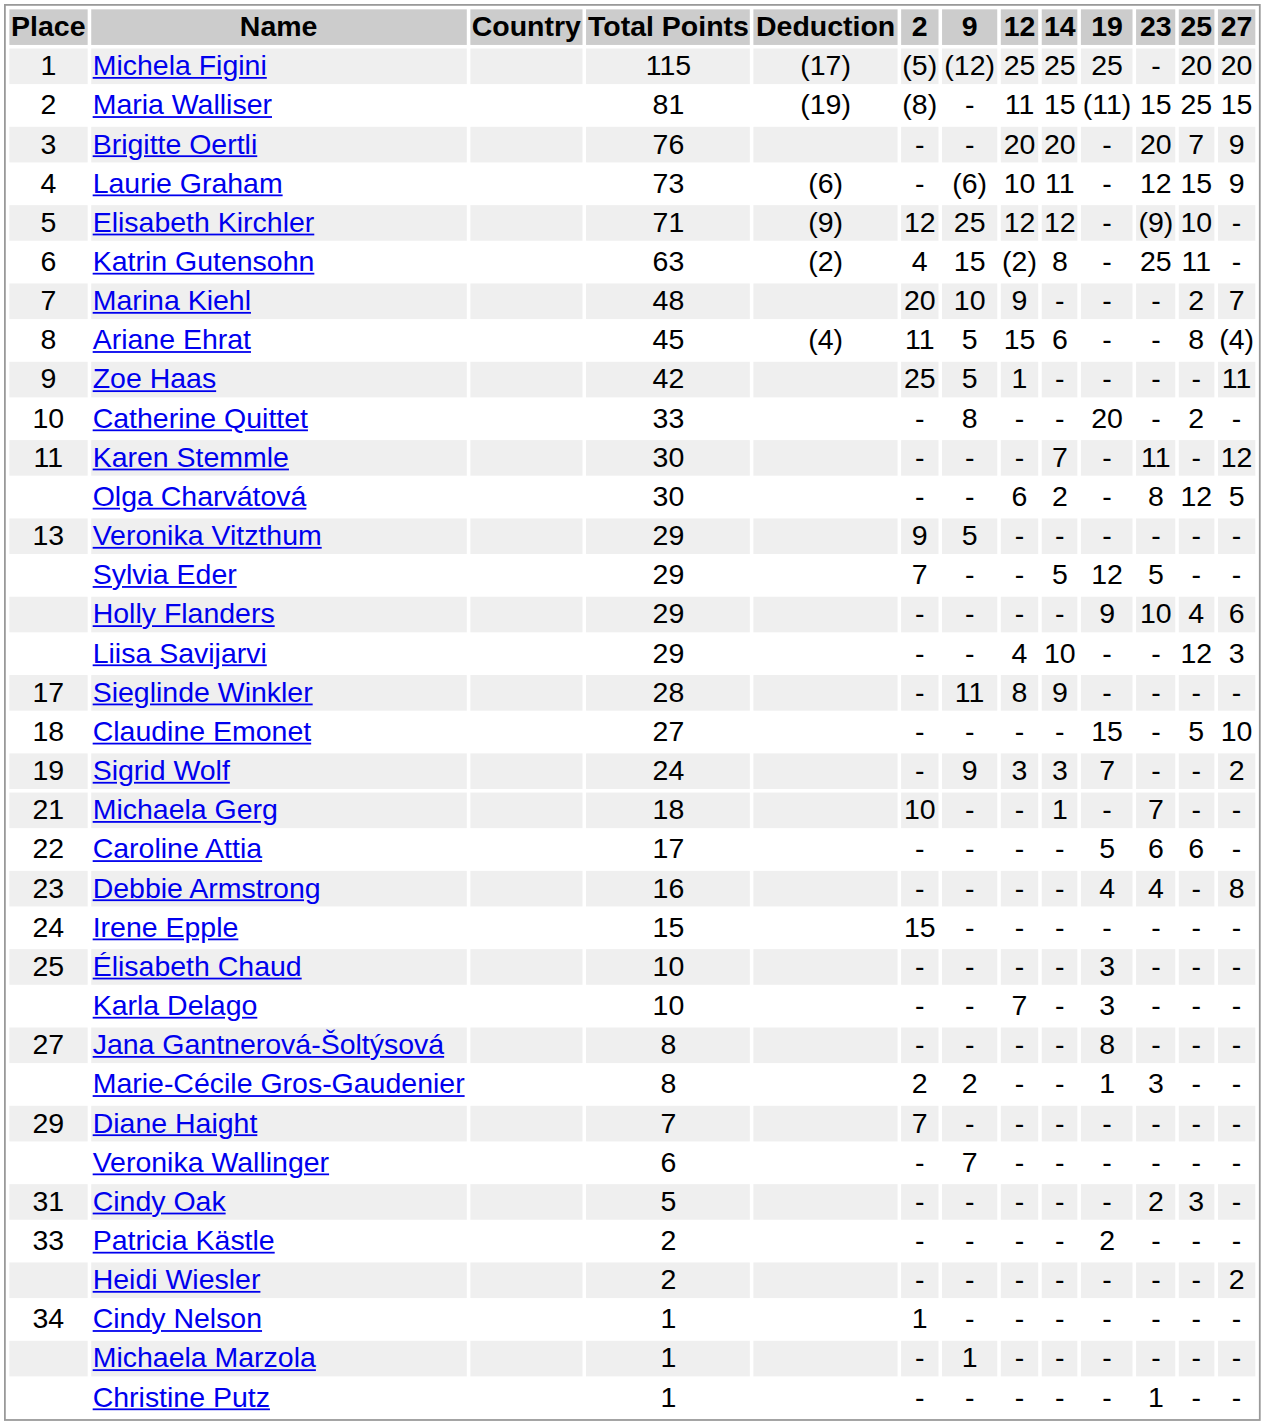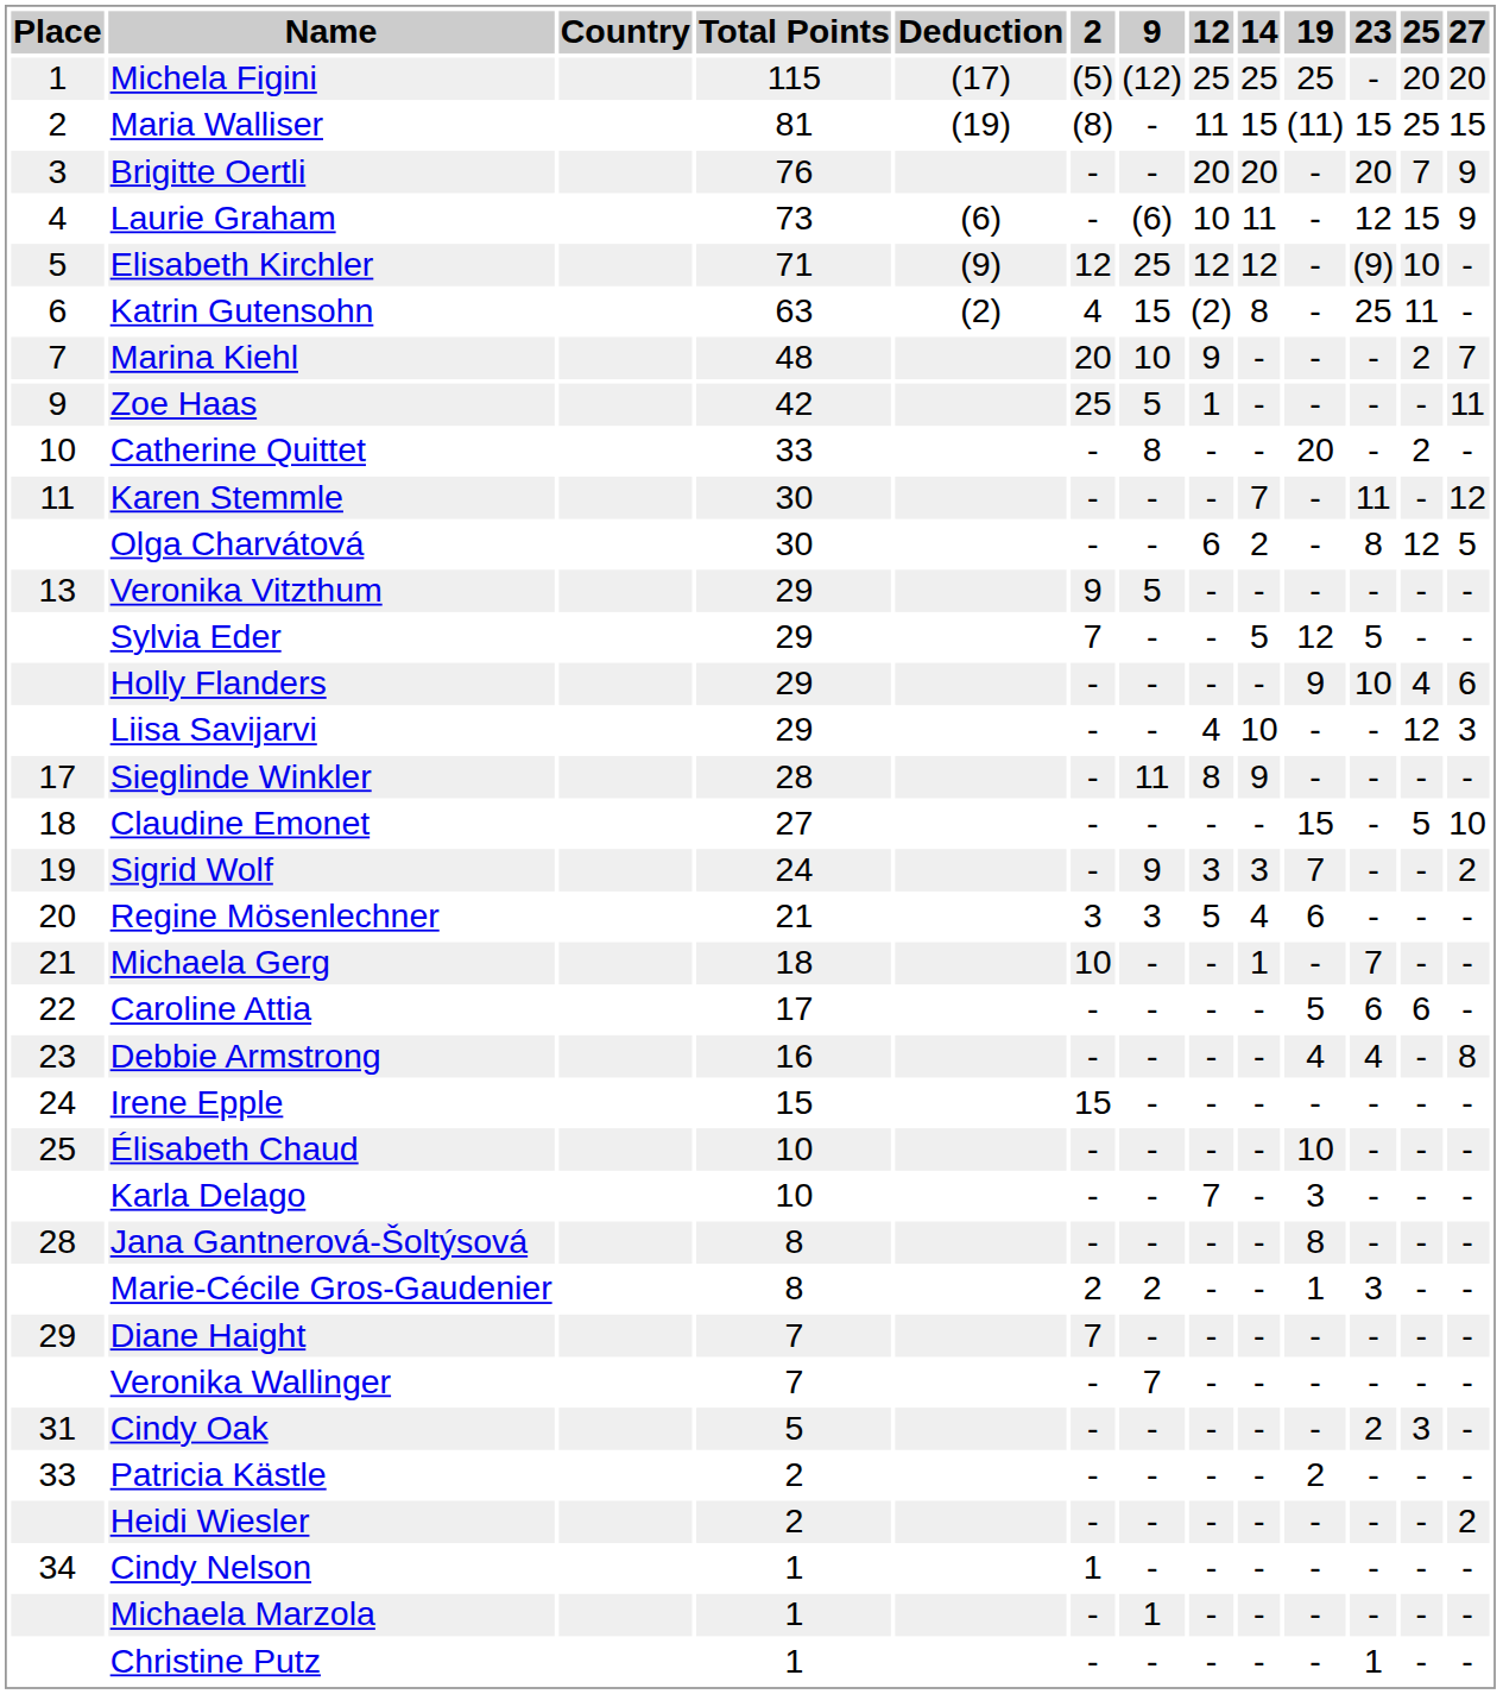 <table border="0" style="border: 1px solid #999; background-color:#FFFFFF; text-align:center">
 <tr align="center" bgcolor="#CCCCCC">
 <th>Place</th>
 <th>Name</th>
 <th>Country</th>
 <th>Total Points</th>
 <th>Deduction</th>
 <th>2</th>
 <th>9</th>
 <th>12</th>
 <th>14</th>
 <th>19</th>
 <th>23</th>
 <th>25</th>
 <th>27</th>
 </tr>
 <tr bgcolor="#EFEFEF">
 <td>1</td>
 <td align="left"><a href='#'>Michela Figini</a></td>
 <td align="left"></td>
 <td>115</td>
 <td>(17)</td>
 <td>(5)</td>
 <td>(12)</td>
 <td>25</td>
 <td>25</td>
 <td>25</td>
 <td>-</td>
 <td>20</td>
 <td>20</td>
 </tr>
 <tr>
 <td>2</td>
 <td align="left"><a href='#'>Maria Walliser</a></td>
 <td align="left"></td>
 <td>81</td>
 <td>(19)</td>
 <td>(8)</td>
 <td>-</td>
 <td>11</td>
 <td>15</td>
 <td>(11)</td>
 <td>15</td>
 <td>25</td>
 <td>15</td>
 </tr>
 <tr bgcolor="#EFEFEF">
 <td>3</td>
 <td align="left"><a href='#'>Brigitte Oertli</a></td>
 <td align="left"></td>
 <td>76</td>
 <td></td>
 <td>-</td>
 <td>-</td>
 <td>20</td>
 <td>20</td>
 <td>-</td>
 <td>20</td>
 <td>7</td>
 <td>9</td>
 </tr>
 <tr>
 <td>4</td>
 <td align="left"><a href='#'>Laurie Graham</a></td>
 <td align="left"></td>
 <td>73</td>
 <td>(6)</td>
 <td>-</td>
 <td>(6)</td>
 <td>10</td>
 <td>11</td>
 <td>-</td>
 <td>12</td>
 <td>15</td>
 <td>9</td>
 </tr>
 <tr bgcolor="#EFEFEF">
 <td>5</td>
 <td align="left"><a href='#'>Elisabeth Kirchler</a></td>
 <td align="left"></td>
 <td>71</td>
 <td>(9)</td>
 <td>12</td>
 <td>25</td>
 <td>12</td>
 <td>12</td>
 <td>-</td>
 <td>(9)</td>
 <td>10</td>
 <td>-</td>
 </tr>
 <tr>
 <td>6</td>
 <td align="left"><a href='#'>Katrin Gutensohn</a></td>
 <td align="left"></td>
 <td>63</td>
 <td>(2)</td>
 <td>4</td>
 <td>15</td>
 <td>(2)</td>
 <td>8</td>
 <td>-</td>
 <td>25</td>
 <td>11</td>
 <td>-</td>
 </tr>
 <tr bgcolor="#EFEFEF">
 <td>7</td>
 <td align="left"><a href='#'>Marina Kiehl</a></td>
 <td align="left"></td>
 <td>48</td>
 <td></td>
 <td>20</td>
 <td>10</td>
 <td>9</td>
 <td>-</td>
 <td>-</td>
 <td>-</td>
 <td>2</td>
 <td>7</td>
-</tr>
-<tr>
-<td>8</td>
-<td align="left"><a href='#'>Ariane Ehrat</a></td>
-<td align="left"></td>
-<td>45</td>
-<td>(4)</td>
-<td>11</td>
-<td>5</td>
-<td>15</td>
-<td>6</td>
-<td>-</td>
-<td>-</td>
-<td>8</td>
-<td>(4)</td>
 </tr>
 <tr bgcolor="#EFEFEF">
 <td>9</td>
 <td align="left"><a href='#'>Zoe Haas</a></td>
 <td align="left"></td>
 <td>42</td>
 <td></td>
 <td>25</td>
 <td>5</td>
 <td>1</td>
 <td>-</td>
 <td>-</td>
 <td>-</td>
 <td>-</td>
 <td>11</td>
 </tr>
 <tr>
 <td>10</td>
 <td align="left"><a href='#'>Catherine Quittet</a></td>
 <td align="left"></td>
 <td>33</td>
 <td></td>
 <td>-</td>
 <td>8</td>
 <td>-</td>
 <td>-</td>
 <td>20</td>
 <td>-</td>
 <td>2</td>
 <td>-</td>
 </tr>
 <tr bgcolor="#EFEFEF">
 <td>11</td>
 <td align="left"><a href='#'>Karen Stemmle</a></td>
 <td align="left"></td>
 <td>30</td>
 <td></td>
 <td>-</td>
 <td>-</td>
 <td>-</td>
 <td>7</td>
 <td>-</td>
 <td>11</td>
 <td>-</td>
 <td>12</td>
 </tr>
 <tr>
 <td></td>
 <td align="left"><a href='#'>Olga Charvátová</a></td>
 <td align="left"></td>
 <td>30</td>
 <td></td>
 <td>-</td>
 <td>-</td>
 <td>6</td>
 <td>2</td>
 <td>-</td>
 <td>8</td>
 <td>12</td>
 <td>5</td>
 </tr>
 <tr bgcolor="#EFEFEF">
 <td>13</td>
 <td align="left"><a href='#'>Veronika Vitzthum</a></td>
 <td align="left"></td>
 <td>29</td>
 <td></td>
 <td>9</td>
 <td>5</td>
 <td>-</td>
 <td>-</td>
 <td>-</td>
 <td>-</td>
 <td>-</td>
 <td>-</td>
 </tr>
 <tr>
 <td></td>
 <td align="left"><a href='#'>Sylvia Eder</a></td>
 <td align="left"></td>
 <td>29</td>
 <td></td>
 <td>7</td>
 <td>-</td>
 <td>-</td>
 <td>5</td>
 <td>12</td>
 <td>5</td>
 <td>-</td>
 <td>-</td>
 </tr>
 <tr bgcolor="#EFEFEF">
 <td></td>
 <td align="left"><a href='#'>Holly Flanders</a></td>
 <td align="left"></td>
 <td>29</td>
 <td></td>
 <td>-</td>
 <td>-</td>
 <td>-</td>
 <td>-</td>
 <td>9</td>
 <td>10</td>
 <td>4</td>
 <td>6</td>
 </tr>
 <tr>
 <td></td>
 <td align="left"><a href='#'>Liisa Savijarvi</a></td>
 <td align="left"></td>
 <td>29</td>
 <td></td>
 <td>-</td>
 <td>-</td>
 <td>4</td>
 <td>10</td>
 <td>-</td>
 <td>-</td>
 <td>12</td>
 <td>3</td>
 </tr>
 <tr bgcolor="#EFEFEF">
 <td>17</td>
 <td align="left"><a href='#'>Sieglinde Winkler</a></td>
 <td align="left"></td>
 <td>28</td>
 <td></td>
 <td>-</td>
 <td>11</td>
 <td>8</td>
 <td>9</td>
 <td>-</td>
 <td>-</td>
 <td>-</td>
 <td>-</td>
 </tr>
 <tr>
 <td>18</td>
 <td align="left"><a href='#'>Claudine Emonet</a></td>
 <td align="left"></td>
 <td>27</td>
 <td></td>
 <td>-</td>
 <td>-</td>
 <td>-</td>
 <td>-</td>
 <td>15</td>
 <td>-</td>
 <td>5</td>
 <td>10</td>
 </tr>
 <tr bgcolor="#EFEFEF">
 <td>19</td>
 <td align="left"><a href='#'>Sigrid Wolf</a></td>
 <td align="left"></td>
 <td>24</td>
 <td></td>
 <td>-</td>
 <td>9</td>
 <td>3</td>
 <td>3</td>
 <td>7</td>
 <td>-</td>
 <td>-</td>
 <td>2</td>
 </tr>
+<tr>
+<td>20</td>
+<td align="left"><a href='#'>Regine Mösenlechner</a></td>
+<td align="left"></td>
+<td>21</td>
+<td></td>
+<td>3</td>
+<td>3</td>
+<td>5</td>
+<td>4</td>
+<td>6</td>
+<td>-</td>
+<td>-</td>
+<td>-</td>
+</tr>
 <tr bgcolor="#EFEFEF">
 <td>21</td>
 <td align="left"><a href='#'>Michaela Gerg</a></td>
 <td align="left"></td>
 <td>18</td>
 <td></td>
 <td>10</td>
 <td>-</td>
 <td>-</td>
 <td>1</td>
 <td>-</td>
 <td>7</td>
 <td>-</td>
 <td>-</td>
 </tr>
 <tr>
 <td>22</td>
 <td align="left"><a href='#'>Caroline Attia</a></td>
 <td align="left"></td>
 <td>17</td>
 <td></td>
 <td>-</td>
 <td>-</td>
 <td>-</td>
 <td>-</td>
 <td>5</td>
 <td>6</td>
 <td>6</td>
 <td>-</td>
 </tr>
 <tr bgcolor="#EFEFEF">
 <td>23</td>
 <td align="left"><a href='#'>Debbie Armstrong</a></td>
 <td align="left"></td>
 <td>16</td>
 <td></td>
 <td>-</td>
 <td>-</td>
 <td>-</td>
 <td>-</td>
 <td>4</td>
 <td>4</td>
 <td>-</td>
 <td>8</td>
 </tr>
 <tr>
 <td>24</td>
 <td align="left"><a href='#'>Irene Epple</a></td>
 <td align="left"></td>
 <td>15</td>
 <td></td>
 <td>15</td>
 <td>-</td>
 <td>-</td>
 <td>-</td>
 <td>-</td>
 <td>-</td>
 <td>-</td>
 <td>-</td>
 </tr>
 <tr bgcolor="#EFEFEF">
 <td>25</td>
 <td align="left"><a href='#'>Élisabeth Chaud</a></td>
 <td align="left"></td>
 <td>10</td>
 <td></td>
 <td>-</td>
 <td>-</td>
 <td>-</td>
 <td>-</td>
-<td>3</td>
+<td>10</td>
 <td>-</td>
 <td>-</td>
 <td>-</td>
 </tr>
 <tr>
 <td></td>
 <td align="left"><a href='#'>Karla Delago</a></td>
 <td align="left"></td>
 <td>10</td>
 <td></td>
 <td>-</td>
 <td>-</td>
 <td>7</td>
 <td>-</td>
 <td>3</td>
 <td>-</td>
 <td>-</td>
 <td>-</td>
 </tr>
 <tr bgcolor="#EFEFEF">
-<td>27</td>
+<td>28</td>
 <td align="left"><a href='#'>Jana Gantnerová-Šoltýsová</a></td>
 <td align="left"></td>
 <td>8</td>
 <td></td>
 <td>-</td>
 <td>-</td>
 <td>-</td>
 <td>-</td>
 <td>8</td>
 <td>-</td>
 <td>-</td>
 <td>-</td>
 </tr>
 <tr>
 <td></td>
 <td align="left"><a href='#'>Marie-Cécile Gros-Gaudenier</a></td>
 <td align="left"></td>
 <td>8</td>
 <td></td>
 <td>2</td>
 <td>2</td>
 <td>-</td>
 <td>-</td>
 <td>1</td>
 <td>3</td>
 <td>-</td>
 <td>-</td>
 </tr>
 <tr bgcolor="#EFEFEF">
 <td>29</td>
 <td align="left"><a href='#'>Diane Haight</a></td>
 <td align="left"></td>
 <td>7</td>
 <td></td>
 <td>7</td>
 <td>-</td>
 <td>-</td>
 <td>-</td>
 <td>-</td>
 <td>-</td>
 <td>-</td>
 <td>-</td>
 </tr>
 <tr>
 <td></td>
 <td align="left"><a href='#'>Veronika Wallinger</a></td>
 <td align="left"></td>
-<td>6</td>
+<td>7</td>
 <td></td>
 <td>-</td>
 <td>7</td>
 <td>-</td>
 <td>-</td>
 <td>-</td>
 <td>-</td>
 <td>-</td>
 <td>-</td>
 </tr>
 <tr bgcolor="#EFEFEF">
 <td>31</td>
 <td align="left"><a href='#'>Cindy Oak</a></td>
 <td align="left"></td>
 <td>5</td>
 <td></td>
 <td>-</td>
 <td>-</td>
 <td>-</td>
 <td>-</td>
 <td>-</td>
 <td>2</td>
 <td>3</td>
 <td>-</td>
 </tr>
 <tr>
 <td>33</td>
 <td align="left"><a href='#'>Patricia Kästle</a></td>
 <td align="left"></td>
 <td>2</td>
 <td></td>
 <td>-</td>
 <td>-</td>
 <td>-</td>
 <td>-</td>
 <td>2</td>
 <td>-</td>
 <td>-</td>
 <td>-</td>
 </tr>
 <tr bgcolor="#EFEFEF">
 <td></td>
 <td align="left"><a href='#'>Heidi Wiesler</a></td>
 <td align="left"></td>
 <td>2</td>
 <td></td>
 <td>-</td>
 <td>-</td>
 <td>-</td>
 <td>-</td>
 <td>-</td>
 <td>-</td>
 <td>-</td>
 <td>2</td>
 </tr>
 <tr>
 <td>34</td>
 <td align="left"><a href='#'>Cindy Nelson</a></td>
 <td align="left"></td>
 <td>1</td>
 <td></td>
 <td>1</td>
 <td>-</td>
 <td>-</td>
 <td>-</td>
 <td>-</td>
 <td>-</td>
 <td>-</td>
 <td>-</td>
 </tr>
 <tr bgcolor="#EFEFEF">
 <td></td>
 <td align="left"><a href='#'>Michaela Marzola</a></td>
 <td align="left"></td>
 <td>1</td>
 <td></td>
 <td>-</td>
 <td>1</td>
 <td>-</td>
 <td>-</td>
 <td>-</td>
 <td>-</td>
 <td>-</td>
 <td>-</td>
 </tr>
 <tr>
 <td></td>
 <td align="left"><a href='#'>Christine Putz</a></td>
 <td align="left"></td>
 <td>1</td>
 <td></td>
 <td>-</td>
 <td>-</td>
 <td>-</td>
 <td>-</td>
 <td>-</td>
 <td>1</td>
 <td>-</td>
 <td>-</td>
 </tr>
 </table>
